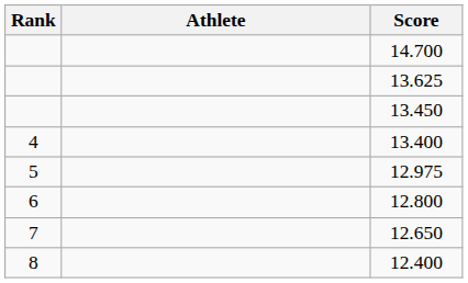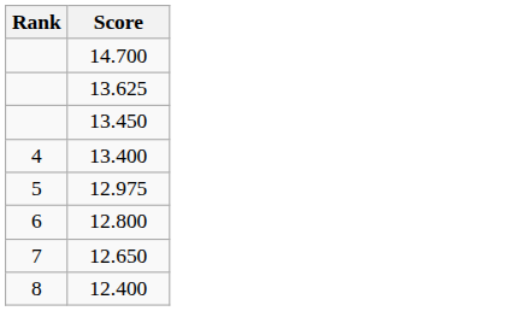 <table class=wikitable style="text-align:center">
 <tr>
 <th width=40>Rank</th>
-<th width=250>Athlete</th>
 <th width=70>Score</th>
 </tr>
 <tr>
 <td></td>
-<td align=left></td>
 <td>14.700</td>
 </tr>
 <tr>
 <td></td>
-<td align=left></td>
 <td>13.625</td>
 </tr>
 <tr>
 <td></td>
-<td align=left></td>
 <td>13.450</td>
 </tr>
 <tr>
 <td>4</td>
-<td align=left></td>
 <td>13.400</td>
 </tr>
 <tr>
 <td>5</td>
-<td align=left></td>
 <td>12.975</td>
 </tr>
 <tr>
 <td>6</td>
-<td align=left></td>
 <td>12.800</td>
 </tr>
 <tr>
 <td>7</td>
-<td align=left></td>
 <td>12.650</td>
 </tr>
 <tr>
 <td>8</td>
-<td align=left></td>
 <td>12.400</td>
 </tr>
 </table>
